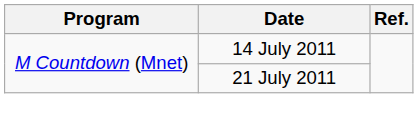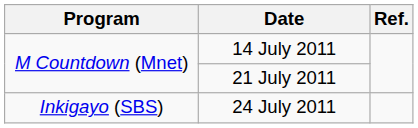 <table class="wikitable" style="text-align:center">
 <tr>
 <th width="160">Program</th>
 <th width="140">Date</th>
 <th>Ref.</th>
 </tr>
 <tr>
 <td rowspan="2"><em><a href='#'>M Countdown</a></em> (<a href='#'>Mnet</a>)</td>
 <td>14 July 2011</td>
 <td rowspan="2"></td>
 </tr>
 <tr>
 <td>21 July 2011</td>
 </tr>
+<tr>
+<td><em><a href='#'>Inkigayo</a></em> (<a href='#'>SBS</a>)</td>
+<td>24 July 2011</td>
+<td></td>
+</tr>
 </table>
